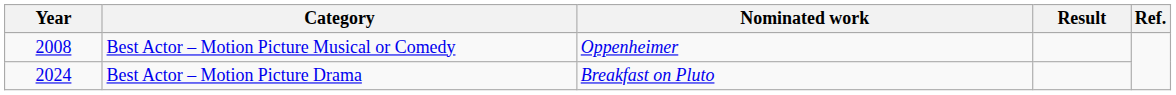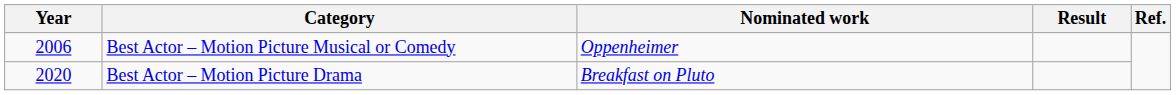 <table class=wikitable>
 <tr>
 <th scope="col" style="width:5em;">Year</th>
 <th scope="col" style="width:26em;">Category</th>
 <th scope="col" style="width:25em;">Nominated work</th>
 <th scope="col" style="width:5em;">Result</th>
 <th>Ref.</th>
 </tr>
 <tr>
-<td style="text-align:center;"><a href='#'>2008</a></td>
+<td style="text-align:center;"><a href='#'>2006</a></td>
 <td><a href='#'>Best Actor – Motion Picture Musical or Comedy</a></td>
 <td><em><a href='#'>Oppenheimer</a></em></td>
 <td></td>
 <td rowspan="2" style="text-align:center;"></td>
 </tr>
 <tr>
-<td style="text-align:center;"><a href='#'>2024</a></td>
+<td style="text-align:center;"><a href='#'>2020</a></td>
 <td><a href='#'>Best Actor – Motion Picture Drama</a></td>
 <td><em><a href='#'>Breakfast on Pluto</a></em></td>
 <td></td>
 </tr>
 </table>
